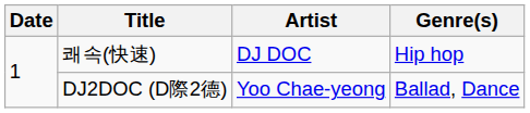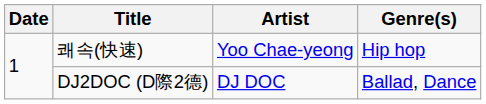 <table class="wikitable" style="text-align: left;">
 <tr>
 <th>Date</th>
 <th>Title</th>
 <th>Artist</th>
 <th>Genre(s)</th>
 </tr>
 <tr>
 <td rowspan="2">1</td>
 <td>쾌속(快速)</td>
-<td><a href='#'>DJ DOC</a></td>
+<td><a href='#'>Yoo Chae-yeong</a></td>
 <td><a href='#'>Hip hop</a></td>
 </tr>
 <tr>
 <td>DJ2DOC (D際2德)</td>
-<td><a href='#'>Yoo Chae-yeong</a></td>
+<td><a href='#'>DJ DOC</a></td>
 <td><a href='#'>Ballad</a>, <a href='#'>Dance</a></td>
 </tr>
 </table>
